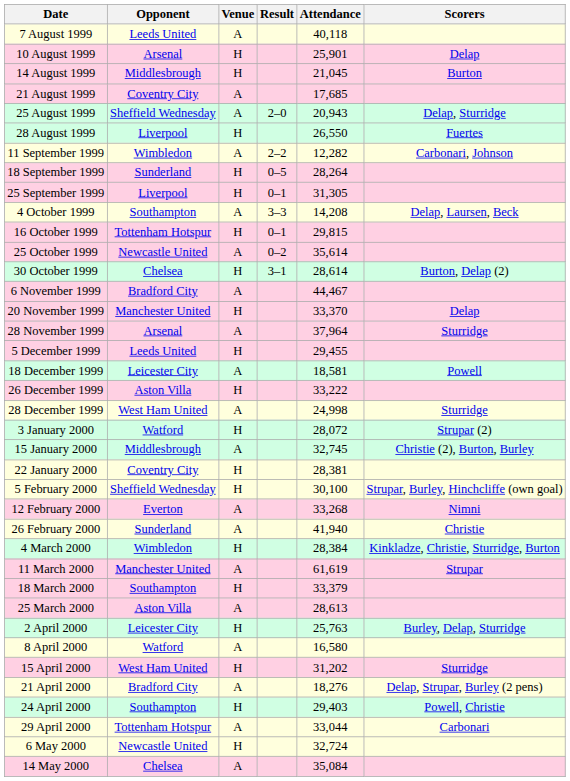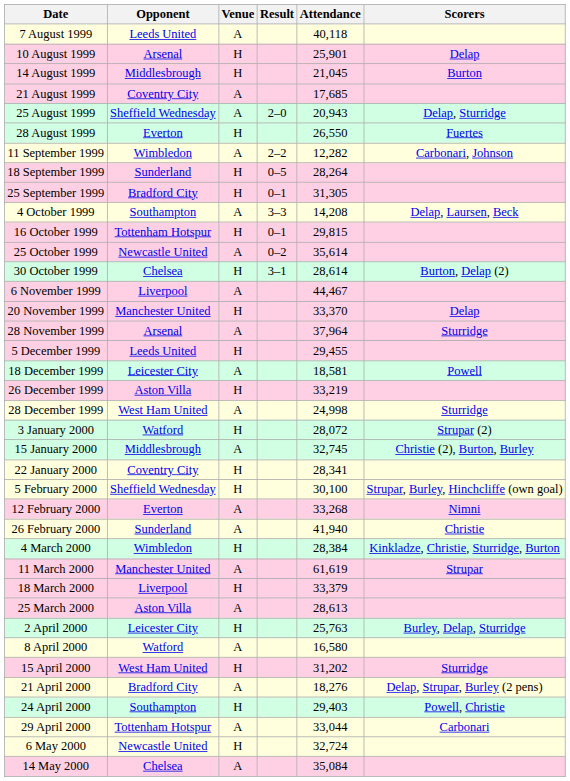 <table class="wikitable sortable" style="font-size:100%; text-align:center">
 <tr>
 <th>Date</th>
 <th>Opponent</th>
 <th>Venue</th>
 <th>Result</th>
 <th>Attendance</th>
 <th>Scorers</th>
 </tr>
 <tr style="background-color: #ffffdd;">
 <td>7 August 1999</td>
 <td><a href='#'>Leeds United</a></td>
 <td>A</td>
 <td></td>
 <td>40,118</td>
 <td></td>
 </tr>
 <tr style="background-color: #ffd0e3;">
 <td>10 August 1999</td>
 <td><a href='#'>Arsenal</a></td>
 <td>H</td>
 <td></td>
 <td>25,901</td>
 <td><a href='#'>Delap</a></td>
 </tr>
 <tr style="background-color: #ffd0e3;">
 <td>14 August 1999</td>
 <td><a href='#'>Middlesbrough</a></td>
 <td>H</td>
 <td></td>
 <td>21,045</td>
 <td><a href='#'>Burton</a></td>
 </tr>
 <tr style="background-color: #ffd0e3;">
 <td>21 August 1999</td>
 <td><a href='#'>Coventry City</a></td>
 <td>A</td>
 <td></td>
 <td>17,685</td>
 <td></td>
 </tr>
 <tr style="background-color: #d0ffe3;">
 <td>25 August 1999</td>
 <td><a href='#'>Sheffield Wednesday</a></td>
 <td>A</td>
 <td>2–0</td>
 <td>20,943</td>
 <td><a href='#'>Delap</a>, <a href='#'>Sturridge</a></td>
 </tr>
 <tr style="background-color: #d0ffe3;">
 <td>28 August 1999</td>
-<td><a href='#'>Liverpool</a></td>
+<td><a href='#'>Everton</a></td>
 <td>H</td>
 <td></td>
 <td>26,550</td>
 <td><a href='#'>Fuertes</a></td>
 </tr>
 <tr style="background-color: #ffffdd;">
 <td>11 September 1999</td>
 <td><a href='#'>Wimbledon</a></td>
 <td>A</td>
 <td>2–2</td>
 <td>12,282</td>
 <td><a href='#'>Carbonari</a>, <a href='#'>Johnson</a></td>
 </tr>
 <tr style="background-color: #ffd0e3;">
 <td>18 September 1999</td>
 <td><a href='#'>Sunderland</a></td>
 <td>H</td>
 <td>0–5</td>
 <td>28,264</td>
 <td></td>
 </tr>
 <tr style="background-color: #ffd0e3;">
 <td>25 September 1999</td>
-<td><a href='#'>Liverpool</a></td>
+<td><a href='#'>Bradford City</a></td>
 <td>H</td>
 <td>0–1</td>
 <td>31,305</td>
 <td></td>
 </tr>
 <tr style="background-color: #ffffdd;">
 <td>4 October 1999</td>
 <td><a href='#'>Southampton</a></td>
 <td>A</td>
 <td>3–3</td>
 <td>14,208</td>
 <td><a href='#'>Delap</a>, <a href='#'>Laursen</a>, <a href='#'>Beck</a></td>
 </tr>
 <tr style="background-color: #ffd0e3;">
 <td>16 October 1999</td>
 <td><a href='#'>Tottenham Hotspur</a></td>
 <td>H</td>
 <td>0–1</td>
 <td>29,815</td>
 <td></td>
 </tr>
 <tr style="background-color: #ffd0e3;">
 <td>25 October 1999</td>
 <td><a href='#'>Newcastle United</a></td>
 <td>A</td>
 <td>0–2</td>
 <td>35,614</td>
 <td></td>
 </tr>
 <tr style="background-color: #d0ffe3;">
 <td>30 October 1999</td>
 <td><a href='#'>Chelsea</a></td>
 <td>H</td>
 <td>3–1</td>
 <td>28,614</td>
 <td><a href='#'>Burton</a>, <a href='#'>Delap</a> (2)</td>
 </tr>
 <tr style="background-color: #ffd0e3;">
 <td>6 November 1999</td>
-<td><a href='#'>Bradford City</a></td>
+<td><a href='#'>Liverpool</a></td>
 <td>A</td>
 <td></td>
 <td>44,467</td>
 <td></td>
 </tr>
 <tr style="background-color: #ffd0e3;">
 <td>20 November 1999</td>
 <td><a href='#'>Manchester United</a></td>
 <td>H</td>
 <td></td>
 <td>33,370</td>
 <td><a href='#'>Delap</a></td>
 </tr>
 <tr style="background-color: #ffd0e3;">
 <td>28 November 1999</td>
 <td><a href='#'>Arsenal</a></td>
 <td>A</td>
 <td></td>
 <td>37,964</td>
 <td><a href='#'>Sturridge</a></td>
 </tr>
 <tr style="background-color: #ffd0e3;">
 <td>5 December 1999</td>
 <td><a href='#'>Leeds United</a></td>
 <td>H</td>
 <td></td>
 <td>29,455</td>
 <td></td>
 </tr>
 <tr style="background-color: #d0ffe3;">
 <td>18 December 1999</td>
 <td><a href='#'>Leicester City</a></td>
 <td>A</td>
 <td></td>
 <td>18,581</td>
 <td><a href='#'>Powell</a></td>
 </tr>
 <tr style="background-color: #ffd0e3;">
 <td>26 December 1999</td>
 <td><a href='#'>Aston Villa</a></td>
 <td>H</td>
 <td></td>
-<td>33,222</td>
+<td>33,219</td>
 <td></td>
 </tr>
 <tr style="background-color: #ffffdd;">
 <td>28 December 1999</td>
 <td><a href='#'>West Ham United</a></td>
 <td>A</td>
 <td></td>
 <td>24,998</td>
 <td><a href='#'>Sturridge</a></td>
 </tr>
 <tr style="background-color: #d0ffe3;">
 <td>3 January 2000</td>
 <td><a href='#'>Watford</a></td>
 <td>H</td>
 <td></td>
 <td>28,072</td>
 <td><a href='#'>Strupar</a> (2)</td>
 </tr>
 <tr style="background-color: #d0ffe3;">
 <td>15 January 2000</td>
 <td><a href='#'>Middlesbrough</a></td>
 <td>A</td>
 <td></td>
 <td>32,745</td>
 <td><a href='#'>Christie</a> (2), <a href='#'>Burton</a>, <a href='#'>Burley</a></td>
 </tr>
 <tr style="background-color: #ffffdd;">
 <td>22 January 2000</td>
 <td><a href='#'>Coventry City</a></td>
 <td>H</td>
 <td></td>
-<td>28,381</td>
+<td>28,341</td>
 <td></td>
 </tr>
 <tr style="background-color: #ffffdd;">
 <td>5 February 2000</td>
 <td><a href='#'>Sheffield Wednesday</a></td>
 <td>H</td>
 <td></td>
 <td>30,100</td>
 <td><a href='#'>Strupar</a>, <a href='#'>Burley</a>, <a href='#'>Hinchcliffe</a> (own goal)</td>
 </tr>
 <tr style="background-color: #ffd0e3;">
 <td>12 February 2000</td>
 <td><a href='#'>Everton</a></td>
 <td>A</td>
 <td></td>
 <td>33,268</td>
 <td><a href='#'>Nimni</a></td>
 </tr>
 <tr style="background-color: #ffffdd;">
 <td>26 February 2000</td>
 <td><a href='#'>Sunderland</a></td>
 <td>A</td>
 <td></td>
 <td>41,940</td>
 <td><a href='#'>Christie</a></td>
 </tr>
 <tr style="background-color: #d0ffe3;">
 <td>4 March 2000</td>
 <td><a href='#'>Wimbledon</a></td>
 <td>H</td>
 <td></td>
 <td>28,384</td>
 <td><a href='#'>Kinkladze</a>, <a href='#'>Christie</a>, <a href='#'>Sturridge</a>, <a href='#'>Burton</a></td>
 </tr>
 <tr style="background-color: #ffd0e3;">
 <td>11 March 2000</td>
 <td><a href='#'>Manchester United</a></td>
 <td>A</td>
 <td></td>
 <td>61,619</td>
 <td><a href='#'>Strupar</a></td>
 </tr>
 <tr style="background-color: #ffd0e3;">
 <td>18 March 2000</td>
-<td><a href='#'>Southampton</a></td>
+<td><a href='#'>Liverpool</a></td>
 <td>H</td>
 <td></td>
 <td>33,379</td>
 <td></td>
 </tr>
 <tr style="background-color: #ffd0e3;">
 <td>25 March 2000</td>
 <td><a href='#'>Aston Villa</a></td>
 <td>A</td>
 <td></td>
 <td>28,613</td>
 <td></td>
 </tr>
 <tr style="background-color: #d0ffe3;">
 <td>2 April 2000</td>
 <td><a href='#'>Leicester City</a></td>
 <td>H</td>
 <td></td>
 <td>25,763</td>
 <td><a href='#'>Burley</a>, <a href='#'>Delap</a>, <a href='#'>Sturridge</a></td>
 </tr>
 <tr style="background-color: #ffffdd;">
 <td>8 April 2000</td>
 <td><a href='#'>Watford</a></td>
 <td>A</td>
 <td></td>
 <td>16,580</td>
 <td></td>
 </tr>
 <tr style="background-color: #ffd0e3;">
 <td>15 April 2000</td>
 <td><a href='#'>West Ham United</a></td>
 <td>H</td>
 <td></td>
 <td>31,202</td>
 <td><a href='#'>Sturridge</a></td>
 </tr>
 <tr style="background-color: #ffffdd;">
 <td>21 April 2000</td>
 <td><a href='#'>Bradford City</a></td>
 <td>A</td>
 <td></td>
 <td>18,276</td>
 <td><a href='#'>Delap</a>, <a href='#'>Strupar</a>, <a href='#'>Burley</a> (2 pens)</td>
 </tr>
 <tr style="background-color: #d0ffe3;">
 <td>24 April 2000</td>
 <td><a href='#'>Southampton</a></td>
 <td>H</td>
 <td></td>
 <td>29,403</td>
 <td><a href='#'>Powell</a>, <a href='#'>Christie</a></td>
 </tr>
 <tr style="background-color: #ffffdd;">
 <td>29 April 2000</td>
 <td><a href='#'>Tottenham Hotspur</a></td>
 <td>A</td>
 <td></td>
 <td>33,044</td>
 <td><a href='#'>Carbonari</a></td>
 </tr>
 <tr style="background-color: #ffffdd;">
 <td>6 May 2000</td>
 <td><a href='#'>Newcastle United</a></td>
 <td>H</td>
 <td></td>
 <td>32,724</td>
 <td></td>
 </tr>
 <tr style="background-color: #ffd0e3;">
 <td>14 May 2000</td>
 <td><a href='#'>Chelsea</a></td>
 <td>A</td>
 <td></td>
 <td>35,084</td>
 <td></td>
 </tr>
 </table>
